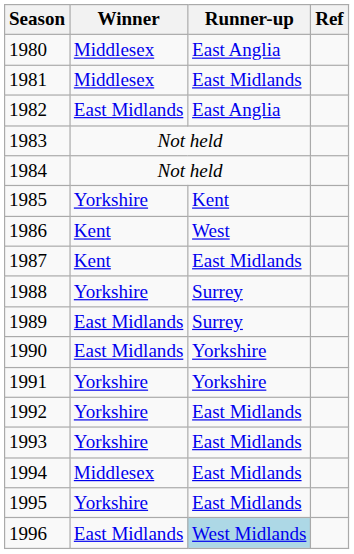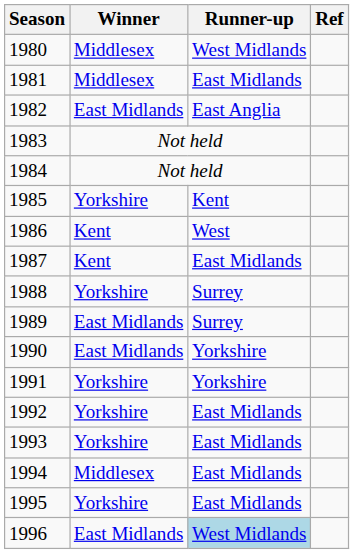 <table class="wikitable">
 <tr>
 <th>Season</th>
 <th>Winner</th>
 <th>Runner-up</th>
 <th>Ref</th>
 </tr>
 <tr>
 <td>1980</td>
 <td><a href='#'>Middlesex</a></td>
-<td><a href='#'>East Anglia</a></td>
+<td><a href='#'>West Midlands</a></td>
 <td></td>
 </tr>
 <tr>
 <td>1981</td>
 <td><a href='#'>Middlesex</a></td>
 <td><a href='#'>East Midlands</a></td>
 <td></td>
 </tr>
 <tr>
 <td>1982</td>
 <td><a href='#'>East Midlands</a></td>
 <td><a href='#'>East Anglia</a></td>
 <td></td>
 </tr>
 <tr>
 <td>1983</td>
 <td colspan=2 align=center><em>Not held</em></td>
 <td></td>
 </tr>
 <tr>
 <td>1984</td>
 <td colspan=2 align=center><em>Not held</em></td>
 <td></td>
 </tr>
 <tr>
 <td>1985</td>
 <td><a href='#'>Yorkshire</a></td>
 <td><a href='#'>Kent</a></td>
 <td></td>
 </tr>
 <tr>
 <td>1986</td>
 <td><a href='#'>Kent</a></td>
 <td><a href='#'>West</a></td>
 <td></td>
 </tr>
 <tr>
 <td>1987</td>
 <td><a href='#'>Kent</a></td>
 <td><a href='#'>East Midlands</a></td>
 <td></td>
 </tr>
 <tr>
 <td>1988</td>
 <td><a href='#'>Yorkshire</a></td>
 <td><a href='#'>Surrey</a></td>
 <td></td>
 </tr>
 <tr>
 <td>1989</td>
 <td><a href='#'>East Midlands</a></td>
 <td><a href='#'>Surrey</a></td>
 <td></td>
 </tr>
 <tr>
 <td>1990</td>
 <td><a href='#'>East Midlands</a></td>
 <td><a href='#'>Yorkshire</a></td>
 <td></td>
 </tr>
 <tr>
 <td>1991</td>
 <td><a href='#'>Yorkshire</a></td>
 <td><a href='#'>Yorkshire</a></td>
 <td></td>
 </tr>
 <tr>
 <td>1992</td>
 <td><a href='#'>Yorkshire</a></td>
 <td><a href='#'>East Midlands</a></td>
 <td></td>
 </tr>
 <tr>
 <td>1993</td>
 <td><a href='#'>Yorkshire</a></td>
 <td><a href='#'>East Midlands</a></td>
 <td></td>
 </tr>
 <tr>
 <td>1994</td>
 <td><a href='#'>Middlesex</a></td>
 <td><a href='#'>East Midlands</a></td>
 <td></td>
 </tr>
 <tr>
 <td>1995</td>
 <td><a href='#'>Yorkshire</a></td>
 <td><a href='#'>East Midlands</a></td>
 <td></td>
 </tr>
 <tr>
 <td>1996</td>
 <td><a href='#'>East Midlands</a></td>
 <td style="background: lightblue;"><a href='#'>West Midlands</a></td>
 <td></td>
 </tr>
 </table>
